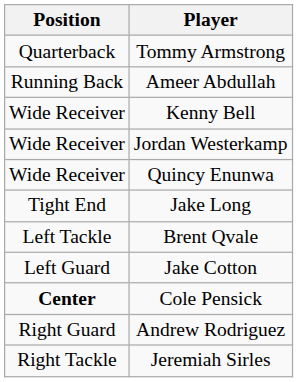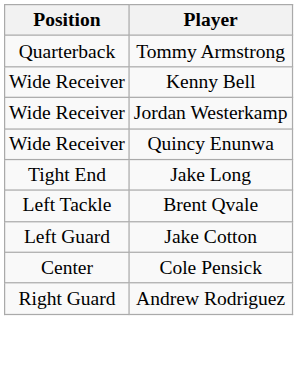 <table class="wikitable" style="text-align: center;">
 <tr>
 <th>Position</th>
 <th>Player</th>
 </tr>
 <tr>
 <td>Quarterback</td>
 <td>Tommy Armstrong</td>
-</tr>
-<tr>
-<td>Running Back</td>
-<td>Ameer Abdullah</td>
 </tr>
 <tr>
 <td>Wide Receiver</td>
 <td>Kenny Bell</td>
 </tr>
 <tr>
 <td>Wide Receiver</td>
 <td>Jordan Westerkamp</td>
 </tr>
 <tr>
 <td>Wide Receiver</td>
 <td>Quincy Enunwa</td>
 </tr>
 <tr>
 <td>Tight End</td>
 <td>Jake Long</td>
 </tr>
 <tr>
 <td>Left Tackle</td>
 <td>Brent Qvale</td>
 </tr>
 <tr>
 <td>Left Guard</td>
 <td>Jake Cotton</td>
 </tr>
 <tr>
-<td><strong>Center</strong></td>
+<td>Center</td>
 <td>Cole Pensick</td>
 </tr>
 <tr>
 <td>Right Guard</td>
 <td>Andrew Rodriguez</td>
 </tr>
-<tr>
-<td>Right Tackle</td>
-<td>Jeremiah Sirles</td>
-</tr>
 </table>
